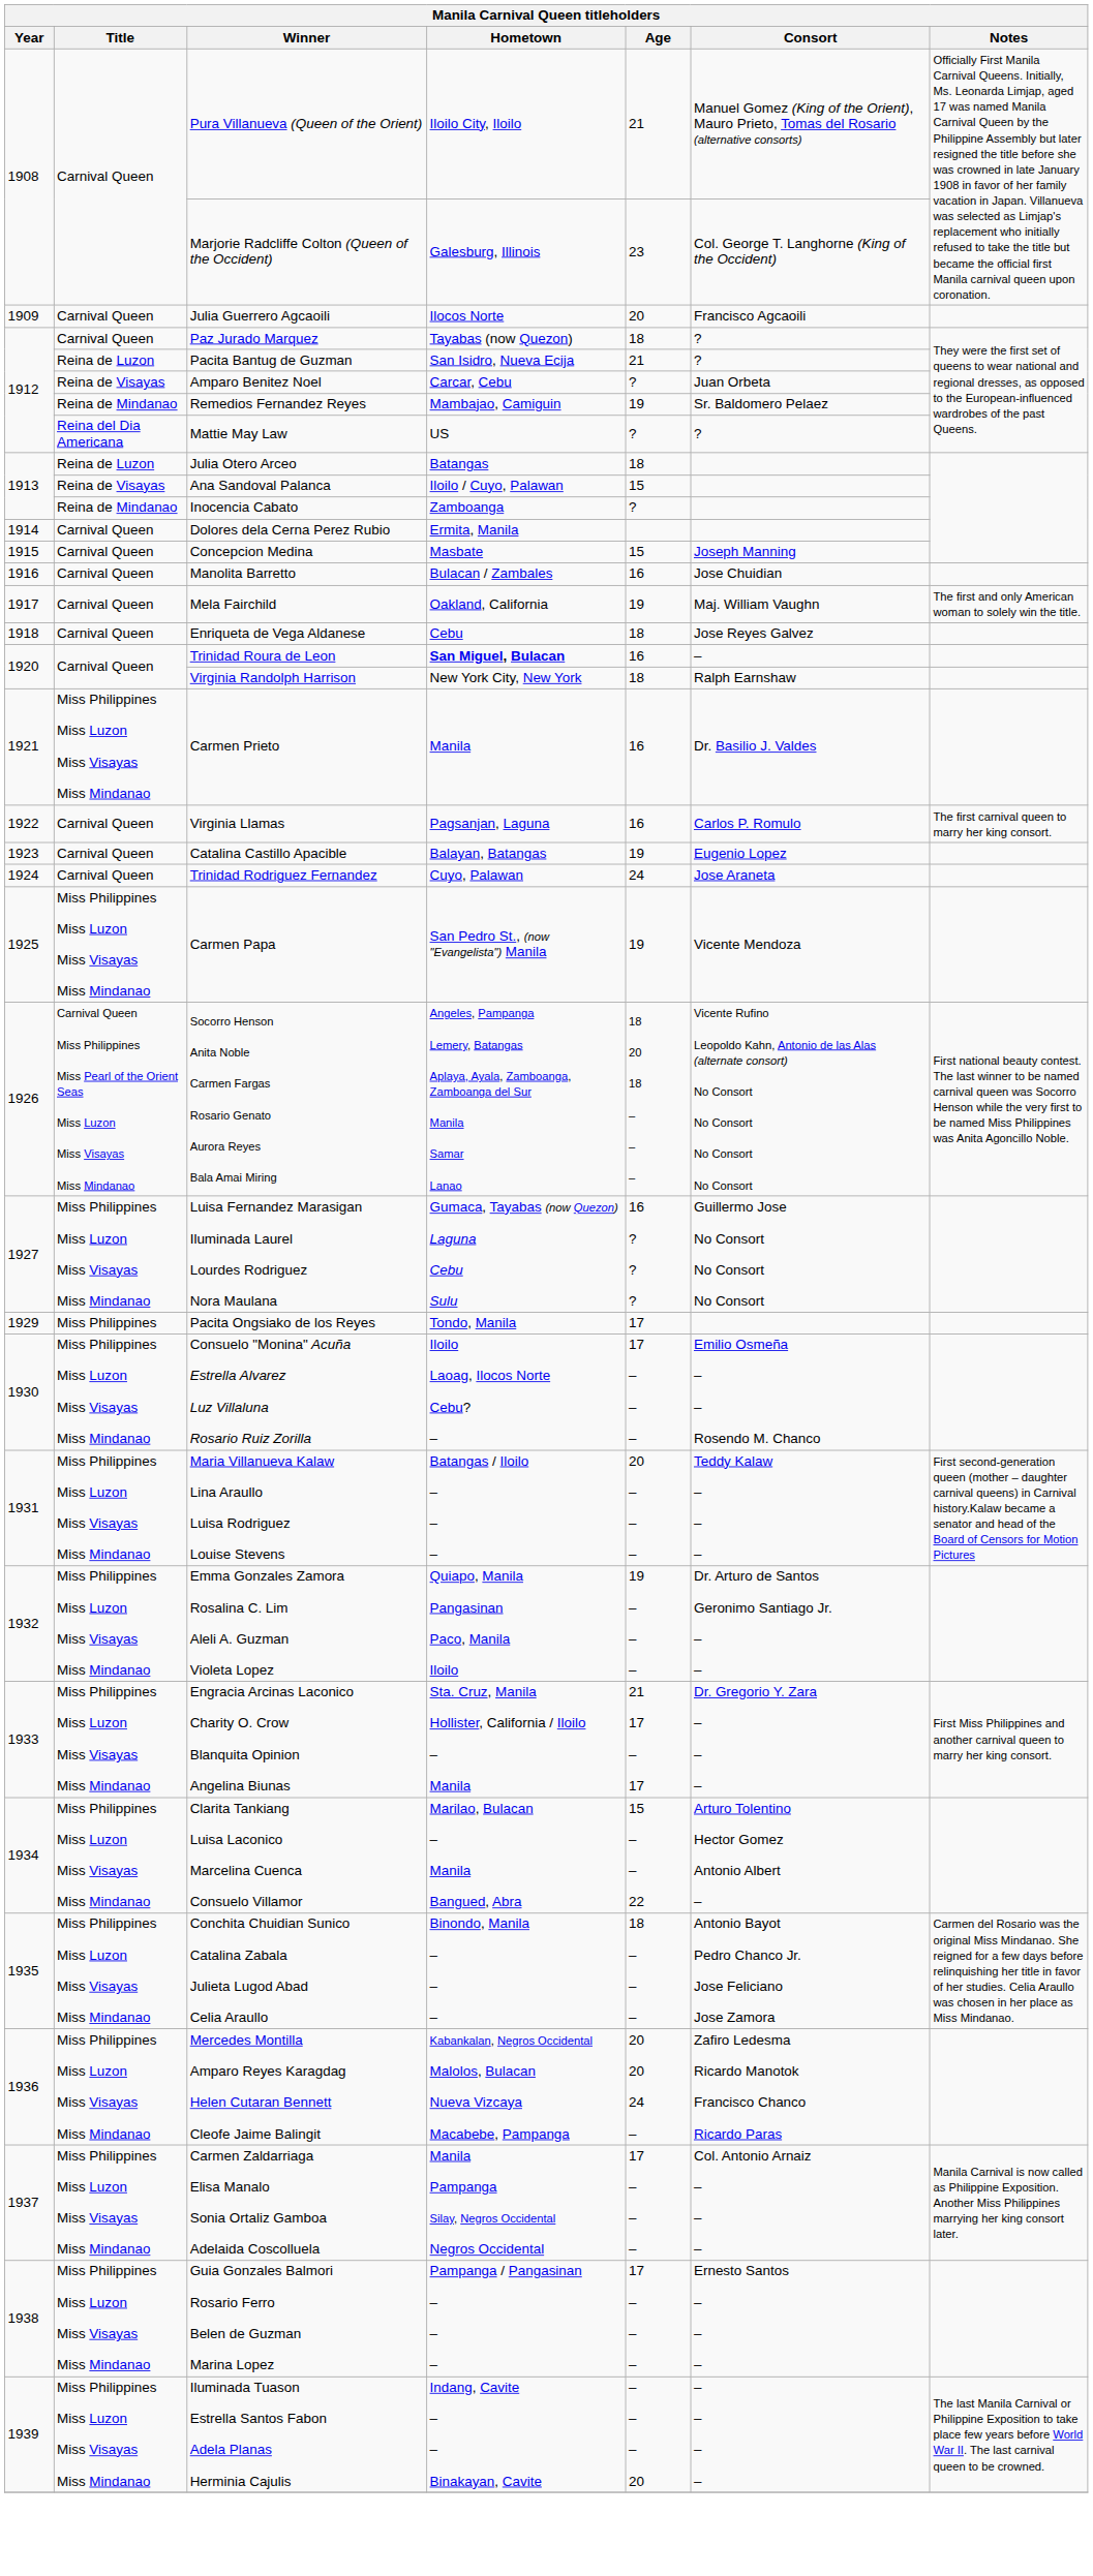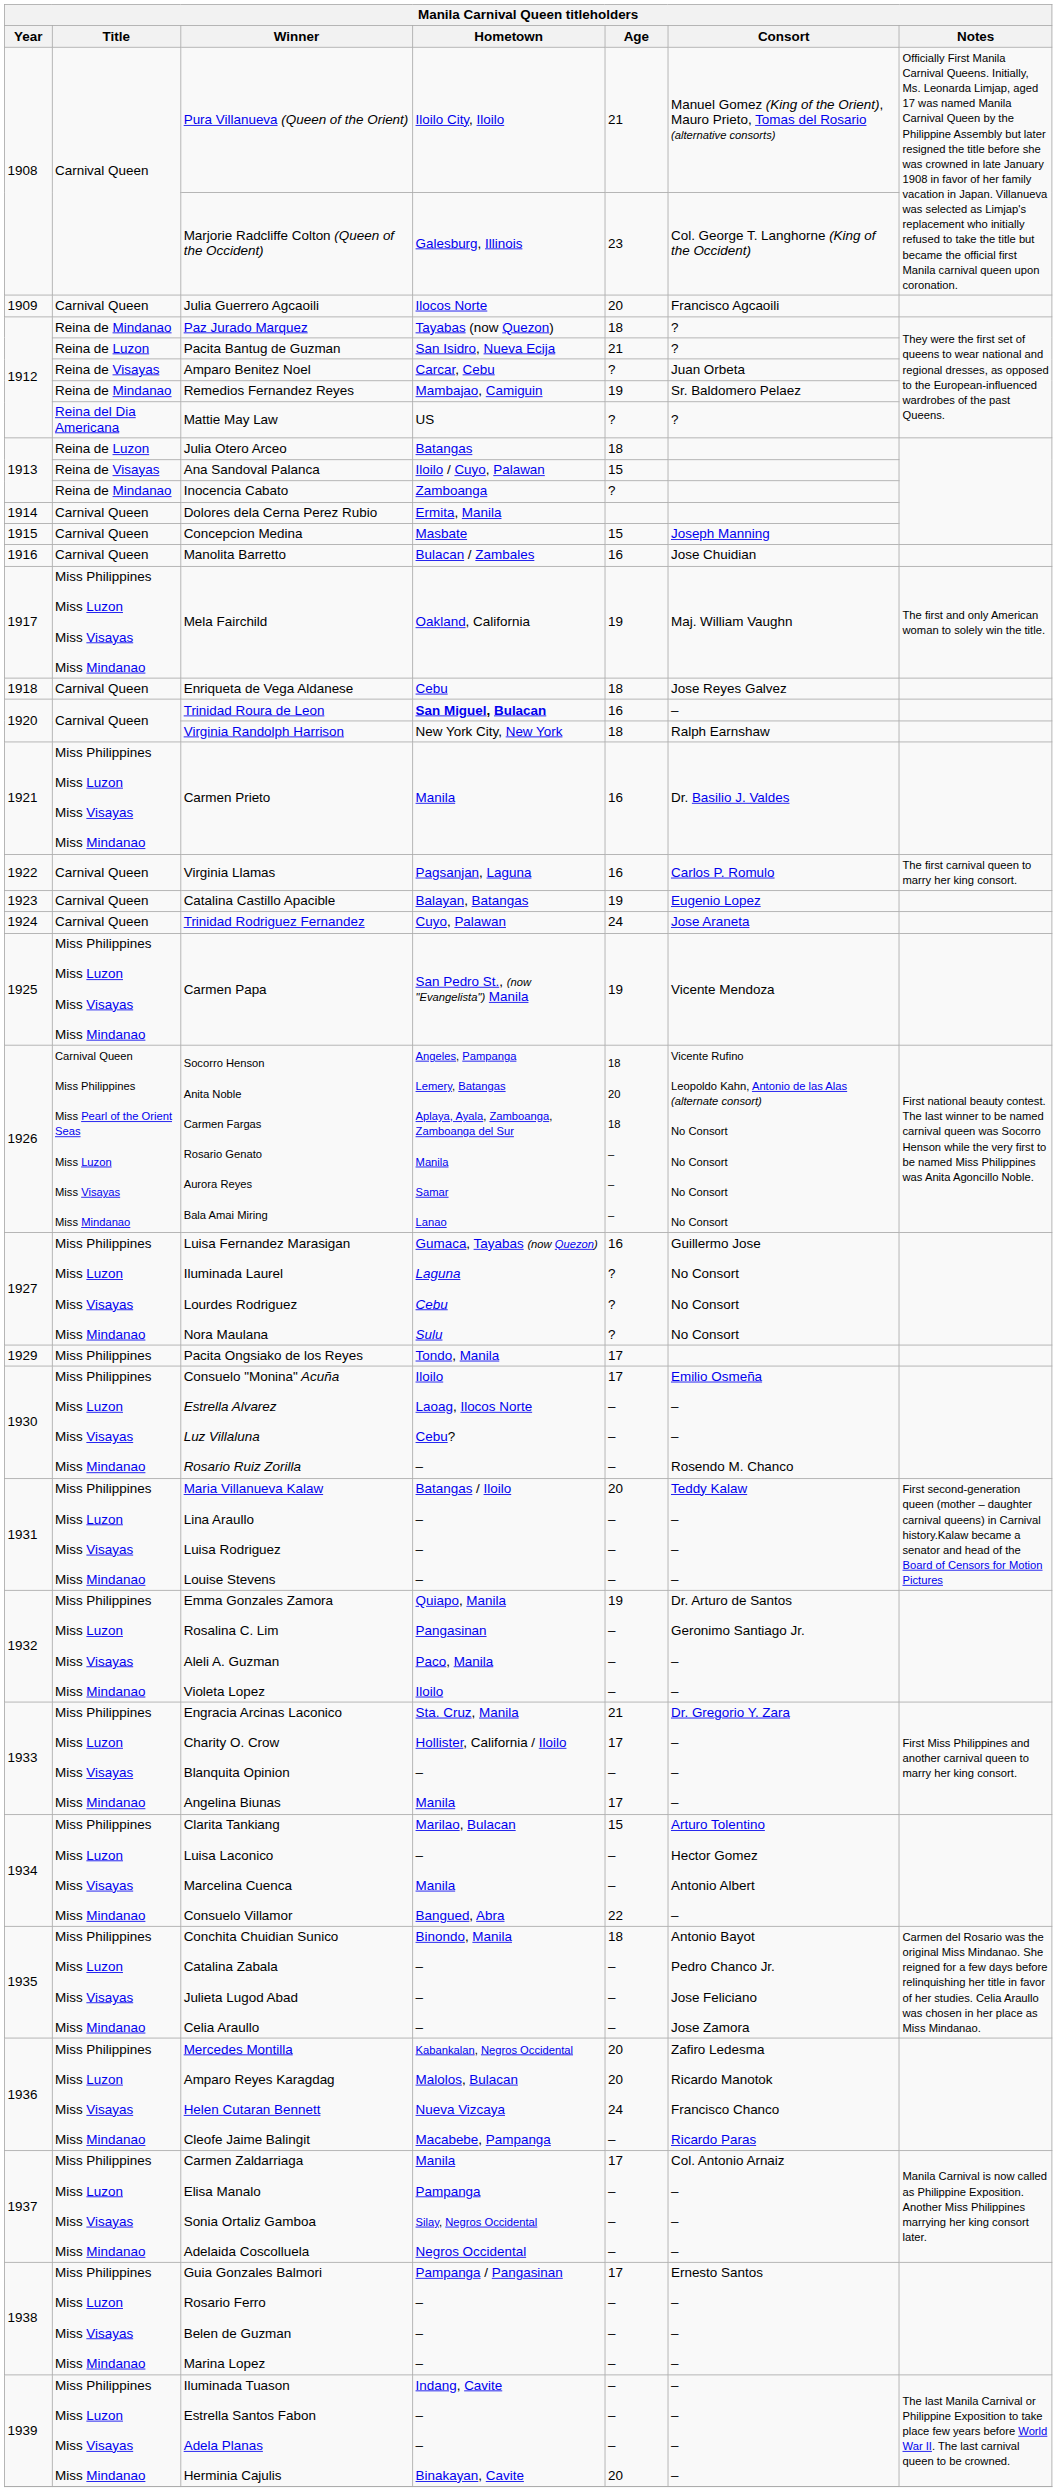 <table class="wikitable">
 <tr>
 <th colspan=7>Manila Carnival Queen titleholders</th>
 </tr>
 <tr>
 <th width="50">Year</th>
 <th width="150">Title</th>
 <th width="280">Winner</th>
 <th width="230">Hometown<br></th>
 <th width="70">Age</th>
 <th width="280">Consort</th>
 <th width="180">Notes</th>
 </tr>
 <tr>
 <td rowspan="2">1908</td>
 <td rowspan="2">Carnival Queen</td>
 <td><a href='#'>Pura Villanueva</a> <em>(Queen of the Orient)</em></td>
 <td><a href='#'>Iloilo City</a>, <a href='#'>Iloilo</a></td>
 <td>21</td>
 <td>Manuel Gomez <em>(King of the Orient)</em>, Mauro Prieto, <a href='#'>Tomas del Rosario</a> <small><em>(alternative consorts)</em></small></td>
 <td rowspan="2"><small> Officially First Manila Carnival Queens. Initially, Ms. Leonarda Limjap, aged 17 was named Manila Carnival Queen by the Philippine Assembly but later resigned the title before she was crowned in late January 1908 in favor of her family vacation in Japan. Villanueva was selected as Limjap's replacement who initially refused to take the title but became the official first Manila carnival queen upon coronation.</small></td>
 </tr>
 <tr>
 <td>Marjorie Radcliffe Colton <em>(Queen of the Occident)</em></td>
 <td><a href='#'>Galesburg</a>, <a href='#'>Illinois</a></td>
 <td>23</td>
 <td>Col. George T. Langhorne <em>(King of the Occident)</em></td>
 </tr>
 <tr>
 <td>1909</td>
 <td>Carnival Queen</td>
 <td>Julia Guerrero Agcaoili</td>
 <td><a href='#'>Ilocos Norte</a></td>
 <td>20</td>
 <td>Francisco Agcaoili</td>
 <td></td>
 </tr>
 <tr>
 <td rowspan="5">1912</td>
-<td>Carnival Queen</td>
+<td>Reina de <a href='#'>Mindanao</a></td>
 <td><a href='#'>Paz Jurado Marquez</a></td>
 <td><a href='#'>Tayabas</a> (now <a href='#'>Quezon</a>)</td>
 <td>18</td>
 <td>?</td>
 <td rowspan="5"><small>They were the first set of queens to wear national and regional dresses, as opposed to the European-influenced wardrobes of the past Queens.</small></td>
 </tr>
 <tr>
 <td>Reina de <a href='#'>Luzon</a></td>
 <td>Pacita Bantug de Guzman</td>
 <td><a href='#'>San Isidro</a>, <a href='#'>Nueva Ecija</a></td>
 <td>21</td>
 <td>?</td>
 </tr>
 <tr>
 <td>Reina de <a href='#'>Visayas</a></td>
 <td>Amparo Benitez Noel</td>
 <td><a href='#'>Carcar</a>, <a href='#'>Cebu</a></td>
 <td>?</td>
 <td>Juan Orbeta</td>
 </tr>
 <tr>
 <td>Reina de <a href='#'>Mindanao</a></td>
 <td>Remedios Fernandez Reyes</td>
 <td><a href='#'>Mambajao</a>, <a href='#'>Camiguin</a></td>
 <td>19</td>
 <td>Sr. Baldomero Pelaez</td>
 </tr>
 <tr>
 <td><a href='#'>Reina del Dia Americana</a></td>
 <td>Mattie May Law</td>
 <td>US</td>
 <td>?</td>
 <td>?</td>
 </tr>
 <tr>
 <td rowspan="3">1913</td>
 <td>Reina de <a href='#'>Luzon</a></td>
 <td>Julia Otero Arceo</td>
 <td><a href='#'>Batangas</a></td>
 <td>18</td>
 <td></td>
 <td rowspan="5"></td>
 </tr>
 <tr>
 <td>Reina de <a href='#'>Visayas</a></td>
 <td>Ana Sandoval Palanca</td>
 <td><a href='#'>Iloilo</a> / <a href='#'>Cuyo</a>, <a href='#'>Palawan</a></td>
 <td>15</td>
 <td></td>
 </tr>
 <tr>
 <td>Reina de <a href='#'>Mindanao</a></td>
 <td>Inocencia Cabato</td>
 <td><a href='#'>Zamboanga</a></td>
 <td>?</td>
 <td></td>
 </tr>
 <tr>
 <td>1914</td>
 <td>Carnival Queen</td>
 <td>Dolores dela Cerna Perez Rubio</td>
 <td><a href='#'>Ermita</a>, <a href='#'>Manila</a></td>
 <td></td>
 <td></td>
 </tr>
 <tr>
 <td>1915</td>
 <td>Carnival Queen</td>
 <td>Concepcion Medina</td>
 <td><a href='#'>Masbate</a></td>
 <td>15</td>
 <td><a href='#'>Joseph Manning</a></td>
 </tr>
 <tr>
 <td>1916</td>
 <td>Carnival Queen</td>
 <td>Manolita Barretto</td>
 <td><a href='#'>Bulacan</a> / <a href='#'>Zambales</a></td>
 <td>16</td>
 <td>Jose Chuidian</td>
 <td></td>
 </tr>
 <tr>
 <td>1917</td>
-<td>Carnival Queen</td>
+<td>Miss Philippines <br><br> Miss <a href='#'>Luzon</a> <br><br> Miss <a href='#'>Visayas</a> <br><br> Miss <a href='#'>Mindanao</a></td>
 <td>Mela Fairchild</td>
 <td><a href='#'>Oakland</a>, California</td>
 <td>19</td>
 <td>Maj. William Vaughn</td>
 <td><small>The first and only American woman to solely win the title.</small></td>
 </tr>
 <tr>
 <td>1918</td>
 <td>Carnival Queen</td>
 <td>Enriqueta de Vega Aldanese</td>
 <td><a href='#'>Cebu</a></td>
 <td>18</td>
 <td>Jose Reyes Galvez</td>
 <td></td>
 </tr>
 <tr>
 <td rowspan=2>1920</td>
 <td rowspan=2>Carnival Queen</td>
 <td><a href='#'>Trinidad Roura de Leon</a><br></td>
 <td><strong><a href='#'>San Miguel</a>, <a href='#'>Bulacan</a></strong></td>
 <td>16</td>
 <td>–</td>
 <td></td>
 </tr>
 <tr>
 <td><a href='#'>Virginia Randolph Harrison</a><br></td>
 <td>New York City, <a href='#'>New York</a></td>
 <td>18</td>
 <td>Ralph Earnshaw<br></td>
 <td></td>
 </tr>
 <tr>
 <td>1921</td>
 <td>Miss Philippines <br><br> Miss <a href='#'>Luzon</a> <br><br> Miss <a href='#'>Visayas</a> <br><br> Miss <a href='#'>Mindanao</a></td>
 <td>Carmen Prieto</td>
 <td><a href='#'>Manila</a></td>
 <td>16</td>
 <td>Dr. <a href='#'>Basilio J. Valdes</a></td>
 <td></td>
 </tr>
 <tr>
 <td>1922</td>
 <td>Carnival Queen</td>
 <td>Virginia Llamas</td>
 <td><a href='#'>Pagsanjan</a>, <a href='#'>Laguna</a></td>
 <td>16</td>
 <td><a href='#'>Carlos P. Romulo</a></td>
 <td><small>The first carnival queen to marry her king consort.</small></td>
 </tr>
 <tr>
 <td>1923</td>
 <td>Carnival Queen</td>
 <td>Catalina Castillo Apacible</td>
 <td><a href='#'>Balayan</a>, <a href='#'>Batangas</a></td>
 <td>19</td>
 <td><a href='#'>Eugenio Lopez</a></td>
 <td></td>
 </tr>
 <tr>
 <td>1924</td>
 <td>Carnival Queen</td>
 <td><a href='#'>Trinidad Rodriguez Fernandez</a></td>
 <td><a href='#'>Cuyo</a>, <a href='#'>Palawan</a></td>
 <td>24</td>
 <td><a href='#'>Jose Araneta</a></td>
 <td></td>
 </tr>
 <tr>
 <td>1925</td>
 <td>Miss Philippines <br><br> Miss <a href='#'>Luzon</a> <br><br> Miss <a href='#'>Visayas</a> <br><br> Miss <a href='#'>Mindanao</a></td>
 <td>Carmen Papa</td>
 <td><a href='#'>San Pedro St.</a>, <small><em>(now "Evangelista")</em></small> <a href='#'>Manila</a></td>
 <td>19</td>
 <td>Vicente Mendoza</td>
 <td></td>
 </tr>
 <tr>
 <td>1926</td>
 <td><small>Carnival Queen</small> <br><br> <small>Miss Philippines</small> <br><br> <small>Miss <a href='#'>Pearl of the Orient Seas</a></small> <br><br><small> Miss <a href='#'>Luzon</a></small> <br><br><small> Miss <a href='#'>Visayas</a></small> <br><br><small> Miss <a href='#'>Mindanao</a></small></td>
 <td><small>Socorro Henson</small> <br><br> <small>Anita Noble</small> <br><br> <small>Carmen Fargas</small> <br><br> <small>Rosario Genato</small> <br><br> <small>Aurora Reyes</small> <br><br> <small>Bala Amai Miring</small></td>
 <td><small><a href='#'>Angeles</a>, <a href='#'>Pampanga</a></small> <br><br> <small><a href='#'>Lemery</a>, <a href='#'>Batangas</a> </small><br><br> <small><a href='#'>Aplaya, Ayala</a>, <a href='#'>Zamboanga</a>, <a href='#'>Zamboanga del Sur</a></small> <br><br> <small><a href='#'>Manila</a></small> <br><br> <small><a href='#'>Samar</a></small> <br><br><small><a href='#'>Lanao</a></small></td>
 <td><small>18</small> <br><br> <small>20</small> <br><br> <small>18</small> <br><br> <small> – </small> <br><br> <small> – </small> <br><br> <small> – </small></td>
 <td><small>Vicente Rufino</small> <br><br> <small>Leopoldo Kahn, <a href='#'>Antonio de las Alas</a> <em>(alternate consort)</em></small> <br><br><small> No Consort </small> <br><br> <small>No Consort</small> <br><br> <small>No Consort</small> <br><br><small> No Consort</small></td>
 <td><small> First national beauty contest. The last winner to be named carnival queen was Socorro Henson while the very first to be named Miss Philippines was Anita Agoncillo Noble. </small></td>
 </tr>
 <tr>
 <td>1927</td>
 <td>Miss Philippines <br><br> Miss <a href='#'>Luzon</a> <br><br> Miss <a href='#'>Visayas</a> <br><br> Miss <a href='#'>Mindanao</a></td>
 <td>Luisa Fernandez Marasigan <br><br> Iluminada Laurel <br><br> Lourdes Rodriguez <br><br> Nora Maulana</td>
 <td><a href='#'>Gumaca</a>, <a href='#'>Tayabas</a> <small><em>(now <a href='#'>Quezon</a>)</small> <br><br> <a href='#'>Laguna</a> <br><br> <a href='#'>Cebu</a> <br><br> <a href='#'>Sulu</a></td>
 <td>16 <br><br> ? <br><br> ? <br><br> ?</td>
 <td>Guillermo Jose <br><br> No Consort <br><br> No Consort <br><br> No Consort</td>
 <td></td>
 </tr>
 <tr>
 <td>1929</td>
 <td>Miss Philippines</td>
 <td>Pacita Ongsiako de los Reyes</td>
 <td><a href='#'>Tondo</a>, <a href='#'>Manila</a></td>
 <td>17</td>
 <td></td>
 <td></td>
 </tr>
 <tr>
 <td>1930</td>
 <td>Miss Philippines <br><br> Miss <a href='#'>Luzon</a> <br><br> Miss <a href='#'>Visayas</a> <br><br> Miss <a href='#'>Mindanao</a></td>
 <td>Consuelo </em>"Monina"<em> Acuña <br><br> Estrella Alvarez <br><br> Luz Villaluna <br><br> Rosario Ruiz Zorilla</td>
 <td><a href='#'>Iloilo</a> <br><br> <a href='#'>Laoag</a>, <a href='#'>Ilocos Norte</a> <br><br> <a href='#'>Cebu</a>? <br><br> –</td>
 <td>17 <br><br> – <br><br> – <br><br> –</td>
 <td><a href='#'>Emilio Osmeña</a> <br><br> – <br><br> – <br><br> Rosendo M. Chanco</td>
 <td></td>
 </tr>
 <tr>
 <td>1931</td>
 <td>Miss Philippines <br><br> Miss <a href='#'>Luzon</a> <br><br> Miss <a href='#'>Visayas</a> <br><br> Miss <a href='#'>Mindanao</a></td>
 <td><a href='#'>Maria Villanueva Kalaw</a> <br><br> Lina Araullo <br><br> Luisa Rodriguez <br><br> Louise Stevens</td>
 <td><a href='#'>Batangas</a> / <a href='#'>Iloilo</a> <br><br> – <br><br> – <br><br> –</td>
 <td>20 <br><br> – <br><br> – <br><br> –</td>
 <td><a href='#'>Teddy Kalaw</a> <br><br> – <br><br> – <br><br> –</td>
 <td><small>First second-generation queen (mother – daughter carnival queens) in Carnival history.</small><small>Kalaw became a senator and head of the <a href='#'>Board of Censors for Motion Pictures</a></small></td>
 </tr>
 <tr>
 <td>1932</td>
 <td>Miss Philippines <br><br> Miss <a href='#'>Luzon</a> <br><br> Miss <a href='#'>Visayas</a> <br><br> Miss <a href='#'>Mindanao</a></td>
 <td>Emma Gonzales Zamora <br><br> Rosalina C. Lim <br><br> Aleli A. Guzman <br><br> Violeta Lopez</td>
 <td><a href='#'>Quiapo</a>, <a href='#'>Manila</a> <br><br> <a href='#'>Pangasinan</a> <br><br><a href='#'>Paco</a>, <a href='#'>Manila</a> <br><br> <a href='#'>Iloilo</a></td>
 <td>19 <br><br> – <br><br> – <br><br> –</td>
 <td>Dr. Arturo de Santos <br><br> Geronimo Santiago Jr. <br><br> – <br><br> –</td>
 <td></td>
 </tr>
 <tr>
 <td>1933</td>
 <td>Miss Philippines <br><br> Miss <a href='#'>Luzon</a> <br><br> Miss <a href='#'>Visayas</a> <br><br> Miss <a href='#'>Mindanao</a></td>
 <td>Engracia Arcinas Laconico <br><br> Charity O. Crow <br><br> Blanquita Opinion <br><br> Angelina Biunas</td>
 <td><a href='#'>Sta. Cruz</a>, <a href='#'>Manila</a> <br><br> <a href='#'>Hollister</a>, California / <a href='#'>Iloilo</a> <br><br> – <br><br> <a href='#'>Manila</a></td>
 <td>21 <br><br> 17 <br><br> – <br><br> 17</td>
 <td><a href='#'>Dr. Gregorio Y. Zara</a> <br><br> – <br><br> – <br><br> –</td>
 <td><small> First Miss Philippines and another carnival queen to marry her king consort.</small></td>
 </tr>
 <tr>
 <td>1934</td>
 <td>Miss Philippines <br><br> Miss <a href='#'>Luzon</a> <br><br> Miss <a href='#'>Visayas</a> <br><br> Miss <a href='#'>Mindanao</a></td>
 <td>Clarita Tankiang <br><br> Luisa Laconico <br><br> Marcelina Cuenca <br><br> Consuelo Villamor</td>
 <td><a href='#'>Marilao</a>, <a href='#'>Bulacan</a> <br><br> – <br><br> <a href='#'>Manila</a> <br><br> <a href='#'>Bangued</a>, <a href='#'>Abra</a></td>
 <td>15 <br><br> – <br><br> – <br><br> 22</td>
 <td><a href='#'>Arturo Tolentino</a> <br><br> Hector Gomez <br><br> Antonio Albert <br><br> –</td>
 <td></td>
 </tr>
 <tr>
 <td>1935</td>
 <td>Miss Philippines <br><br> Miss <a href='#'>Luzon</a> <br><br> Miss <a href='#'>Visayas</a> <br><br> Miss <a href='#'>Mindanao</a></td>
 <td>Conchita Chuidian Sunico <br><br> Catalina Zabala <br><br> Julieta Lugod Abad <br><br> Celia Araullo</td>
 <td><a href='#'>Binondo</a>, <a href='#'>Manila</a> <br><br> – <br><br> – <br><br> –</td>
 <td>18 <br><br> – <br><br> – <br><br> –</td>
 <td>Antonio Bayot <br><br> Pedro Chanco Jr. <br><br> Jose Feliciano <br><br> Jose Zamora</td>
 <td><small> Carmen del Rosario was the original Miss Mindanao. She reigned for a few days before relinquishing her title in favor of her studies. Celia Araullo was chosen in her place as Miss Mindanao.</small></td>
 </tr>
 <tr>
 <td>1936</td>
 <td>Miss Philippines <br><br> Miss <a href='#'>Luzon</a> <br><br> Miss <a href='#'>Visayas</a> <br><br> Miss <a href='#'>Mindanao</a></td>
 <td><a href='#'>Mercedes Montilla</a> <br><br> Amparo Reyes Karagdag <br><br> <a href='#'>Helen Cutaran Bennett</a> <br><br> Cleofe Jaime Balingit</td>
 <td><small> <a href='#'>Kabankalan</a>, <a href='#'>Negros Occidental</a></small>  <br><br> <a href='#'>Malolos</a>, <a href='#'>Bulacan</a> <br><br> <a href='#'>Nueva Vizcaya</a> <br><br> <a href='#'>Macabebe</a>, <a href='#'>Pampanga</a></td>
 <td>20 <br><br> 20 <br><br> 24 <br><br> –</td>
 <td>Zafiro Ledesma <br><br> Ricardo Manotok <br><br> Francisco Chanco <br><br> <a href='#'>Ricardo Paras</a></td>
 <td></td>
 </tr>
 <tr>
 <td>1937</td>
 <td>Miss Philippines <br><br> Miss <a href='#'>Luzon</a> <br><br> Miss <a href='#'>Visayas</a> <br><br> Miss <a href='#'>Mindanao</a></td>
 <td>Carmen Zaldarriaga <br><br> Elisa Manalo <br><br> Sonia Ortaliz Gamboa <br><br> Adelaida Coscolluela</td>
 <td><a href='#'>Manila</a> <br><br> <a href='#'>Pampanga</a> <br><br> <small><a href='#'>Silay</a>, <a href='#'>Negros Occidental</a></small> <br><br> <a href='#'>Negros Occidental</a></td>
 <td>17 <br><br> – <br><br> – <br><br> –</td>
 <td>Col. Antonio Arnaiz <br><br> – <br><br> – <br><br> –</td>
 <td><small> Manila Carnival is now called as Philippine Exposition. Another Miss Philippines marrying her king consort later.</small></td>
 </tr>
 <tr>
 <td>1938</td>
 <td>Miss Philippines <br><br> Miss <a href='#'>Luzon</a> <br><br> Miss <a href='#'>Visayas</a> <br><br> Miss <a href='#'>Mindanao</a></td>
 <td>Guia Gonzales Balmori <br><br> Rosario Ferro <br><br> Belen de Guzman <br><br> Marina Lopez</td>
 <td><a href='#'>Pampanga</a> / <a href='#'>Pangasinan</a> <br><br> – <br><br> – <br><br> –</td>
 <td>17 <br><br> – <br><br> – <br><br> –</td>
 <td>Ernesto Santos <br><br> – <br><br> – <br><br> –</td>
 <td></td>
 </tr>
 <tr>
 <td>1939</td>
 <td>Miss Philippines <br><br> Miss <a href='#'>Luzon</a> <br><br> Miss <a href='#'>Visayas</a> <br><br> Miss <a href='#'>Mindanao</a></td>
 <td>Iluminada Tuason <br><br> Estrella Santos Fabon <br><br> <a href='#'>Adela Planas</a> <br><br> Herminia Cajulis</td>
 <td><a href='#'>Indang</a>, <a href='#'>Cavite</a> <br><br> – <br><br> – <br><br> <a href='#'>Binakayan</a>, <a href='#'>Cavite</a></td>
 <td>– <br><br> – <br><br> – <br><br> 20</td>
 <td>– <br><br> – <br><br> – <br><br> –</td>
 <td><small> The last Manila Carnival or Philippine Exposition to take place few years before <a href='#'>World War II</a>. The last carnival queen to be crowned. </small></td>
 </tr>
 <tr>
 </tr>
 </table>
